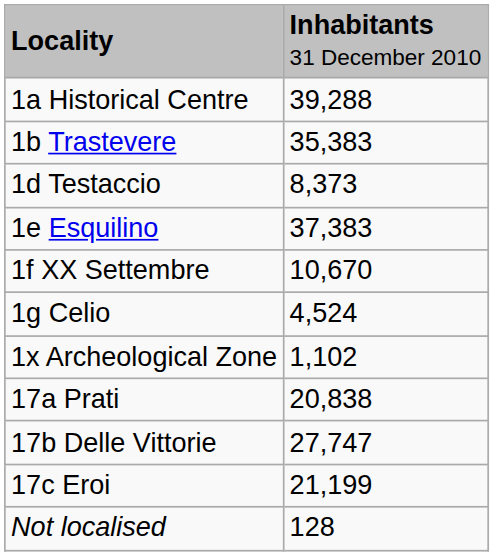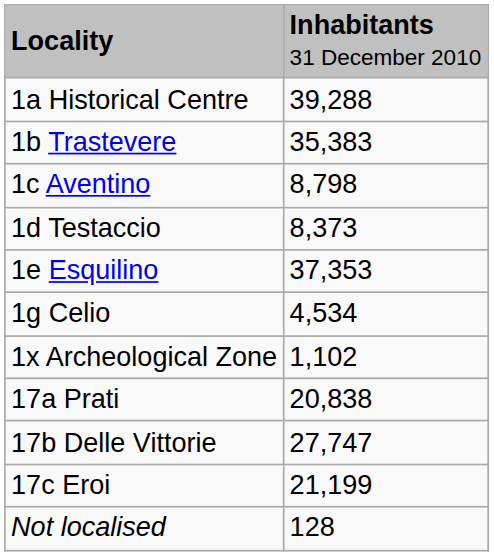 <table class="wikitable sortable">
 <tr bgcolor="#C0C0C0">
 <td align="centre"><strong>Locality</strong><br></td>
 <td align="centre"><strong>Inhabitants</strong><br><small>31 December 2010</small></td>
 </tr>
 <tr>
 <td>1a Historical Centre<br></td>
 <td align="centre">39,288</td>
 </tr>
 <tr>
 <td>1b <a href='#'>Trastevere</a><br></td>
 <td align="centre">35,383</td>
 </tr>
 <tr>
+<td>1c <a href='#'>Aventino</a><br></td>
+<td align="centre">8,798</td>
+</tr>
+<tr>
 <td>1d Testaccio<br></td>
 <td align="centre">8,373</td>
 </tr>
 <tr>
 <td>1e <a href='#'>Esquilino</a><br></td>
-<td align="centre">37,383</td>
-</tr>
-<tr>
-<td>1f XX Settembre<br></td>
-<td align="centre">10,670</td>
+<td align="centre">37,353</td>
 </tr>
 <tr>
 <td>1g Celio<br></td>
-<td align="centre">4,524</td>
+<td align="centre">4,534</td>
 </tr>
 <tr>
 <td>1x Archeological Zone<br></td>
 <td align="centre">1,102</td>
 </tr>
 <tr>
 <td>17a Prati<br></td>
 <td align="centre">20,838</td>
 </tr>
 <tr>
 <td>17b Delle Vittorie<br></td>
 <td align="centre">27,747</td>
 </tr>
 <tr>
 <td>17c Eroi<br></td>
 <td align="centre">21,199</td>
 </tr>
 <tr>
 <td><em>Not localised</em><br></td>
 <td align="centre">128</td>
 </tr>
 </table>
